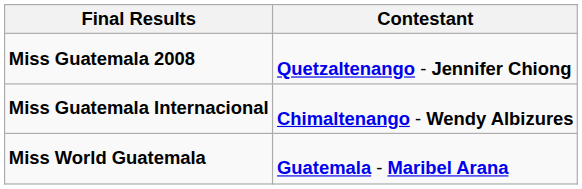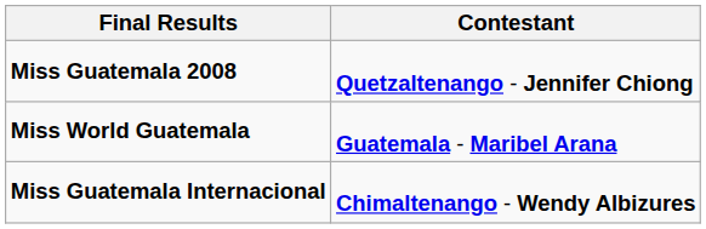 <table class="wikitable" border="1">
 <tr>
 <th>Final Results</th>
 <th>Contestant</th>
 </tr>
 <tr>
 <td><strong>Miss Guatemala 2008</strong></td>
 <td><br> <strong><a href='#'>Quetzaltenango</a></strong> - <strong>Jennifer Chiong</strong></td>
 </tr>
 <tr>
+<td><strong>Miss World Guatemala</strong></td>
+<td><br> <strong><a href='#'>Guatemala</a></strong> - <strong><a href='#'>Maribel Arana</a></strong></td>
+</tr>
+<tr>
 <td><strong>Miss Guatemala Internacional</strong></td>
 <td><br> <strong><a href='#'>Chimaltenango</a></strong> - <strong>Wendy Albizures</strong></td>
 </tr>
-<tr>
-<td><strong>Miss World Guatemala</strong></td>
-<td><br> <strong><a href='#'>Guatemala</a></strong> - <strong><a href='#'>Maribel Arana</a></strong></td>
-</tr>
 </table>
